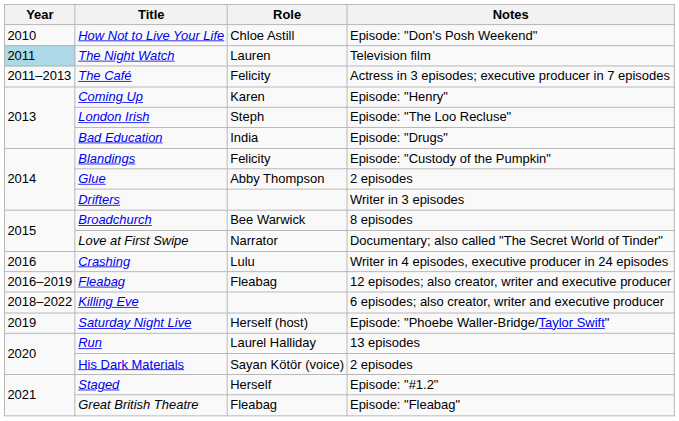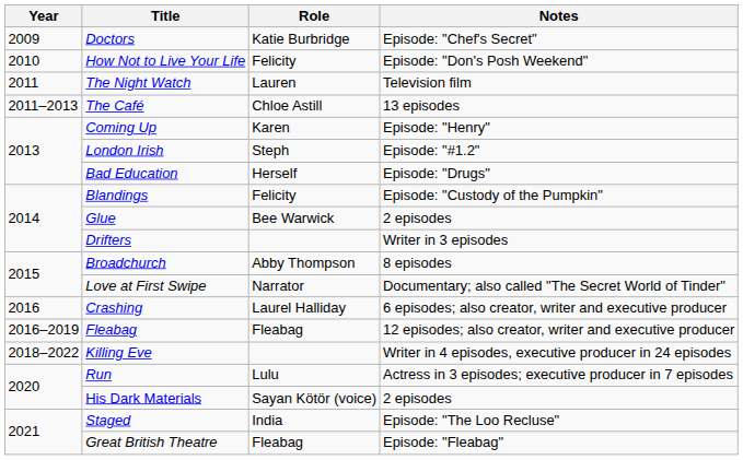 <table class="wikitable sortable">
 <tr>
 <th scope="col">Year</th>
 <th scope="col">Title</th>
 <th scope="col">Role</th>
 <th scope="col" class="unsortable">Notes</th>
 </tr>
 <tr>
+<td>2009</td>
+<td><em><a href='#'>Doctors</a></em></td>
+<td>Katie Burbridge</td>
+<td>Episode: "Chef's Secret"</td>
+</tr>
+<tr>
 <td>2010</td>
 <td><em><a href='#'>How Not to Live Your Life</a></em></td>
-<td>Chloe Astill</td>
+<td>Felicity</td>
 <td>Episode: "Don's Posh Weekend"</td>
 </tr>
 <tr>
-<td style="background: lightblue;">2011</td>
+<td>2011</td>
 <td><em><a href='#'>The Night Watch</a></em></td>
 <td>Lauren</td>
 <td>Television film</td>
 </tr>
 <tr>
 <td>2011–2013</td>
 <td><em><a href='#'>The Café</a></em></td>
-<td>Felicity</td>
-<td>Actress in 3 episodes; executive producer in 7 episodes</td>
+<td>Chloe Astill</td>
+<td>13 episodes</td>
 </tr>
 <tr>
 <td rowspan="3">2013</td>
 <td><em><a href='#'>Coming Up</a></em></td>
 <td>Karen</td>
 <td>Episode: "Henry"</td>
 </tr>
 <tr>
 <td><em><a href='#'>London Irish</a></em></td>
 <td>Steph</td>
-<td>Episode: "The Loo Recluse"</td>
+<td>Episode: "#1.2"</td>
 </tr>
 <tr>
 <td><em><a href='#'>Bad Education</a></em></td>
-<td>India</td>
+<td>Herself</td>
 <td>Episode: "Drugs"</td>
 </tr>
 <tr>
 <td rowspan="3">2014</td>
 <td><em><a href='#'>Blandings</a></em></td>
 <td>Felicity</td>
 <td>Episode: "Custody of the Pumpkin"</td>
 </tr>
 <tr>
 <td><em><a href='#'>Glue</a></em></td>
-<td>Abby Thompson</td>
+<td>Bee Warwick</td>
 <td>2 episodes</td>
 </tr>
 <tr>
 <td><em><a href='#'>Drifters</a></em></td>
 <td></td>
 <td>Writer in 3 episodes</td>
 </tr>
 <tr>
 <td rowspan="2">2015</td>
 <td><em><a href='#'>Broadchurch</a></em></td>
-<td>Bee Warwick</td>
+<td>Abby Thompson</td>
 <td>8 episodes</td>
 </tr>
 <tr>
 <td><em>Love at First Swipe</em></td>
 <td>Narrator</td>
 <td>Documentary; also called "The Secret World of Tinder"</td>
 </tr>
 <tr>
 <td>2016</td>
 <td><em><a href='#'>Crashing</a></em></td>
-<td>Lulu</td>
-<td>Writer in 4 episodes, executive producer in 24 episodes</td>
+<td>Laurel Halliday</td>
+<td>6 episodes; also creator, writer and executive producer</td>
 </tr>
 <tr>
 <td>2016–2019</td>
 <td><em><a href='#'>Fleabag</a></em></td>
 <td>Fleabag</td>
 <td>12 episodes; also creator, writer and executive producer</td>
 </tr>
 <tr>
 <td>2018–2022</td>
 <td><em><a href='#'>Killing Eve</a></em></td>
 <td></td>
-<td>6 episodes; also creator, writer and executive producer</td>
-</tr>
-<tr>
-<td>2019</td>
-<td><em><a href='#'>Saturday Night Live</a></em></td>
-<td>Herself (host)</td>
-<td>Episode: "Phoebe Waller-Bridge/<a href='#'>Taylor Swift</a>"</td>
+<td>Writer in 4 episodes, executive producer in 24 episodes</td>
 </tr>
 <tr>
 <td rowspan="2">2020</td>
 <td><em><a href='#'>Run</a></em></td>
-<td>Laurel Halliday</td>
-<td>13 episodes</td>
+<td>Lulu</td>
+<td>Actress in 3 episodes; executive producer in 7 episodes</td>
 </tr>
 <tr>
 <td><em><a href='#'></em>His Dark Materials<em></a></em></td>
 <td>Sayan Kötör (voice)</td>
 <td>2 episodes</td>
 </tr>
 <tr>
 <td rowspan="2">2021</td>
 <td><em><a href='#'>Staged</a></em></td>
-<td>Herself</td>
-<td>Episode: "#1.2"</td>
+<td>India</td>
+<td>Episode: "The Loo Recluse"</td>
 </tr>
 <tr>
 <td><em>Great British Theatre</em></td>
 <td>Fleabag</td>
 <td>Episode: "Fleabag"</td>
 </tr>
 </table>
